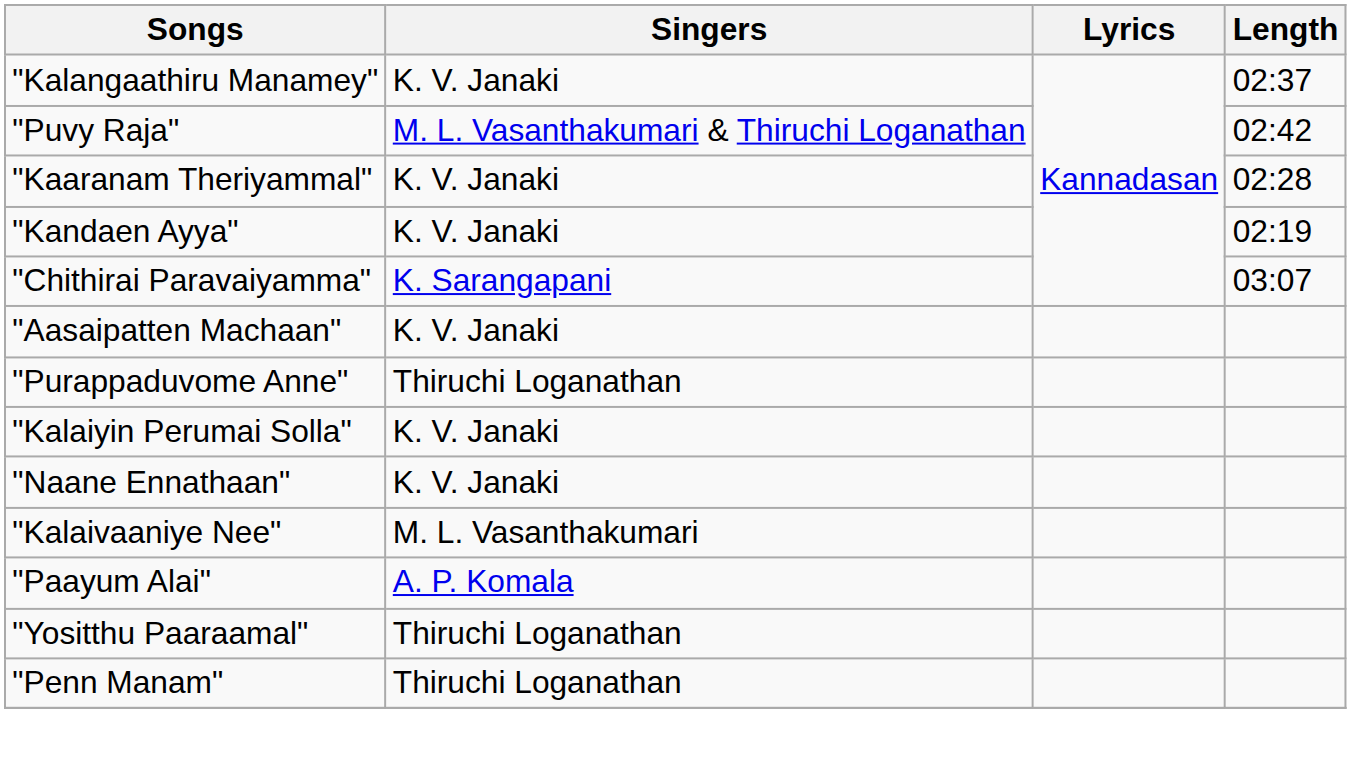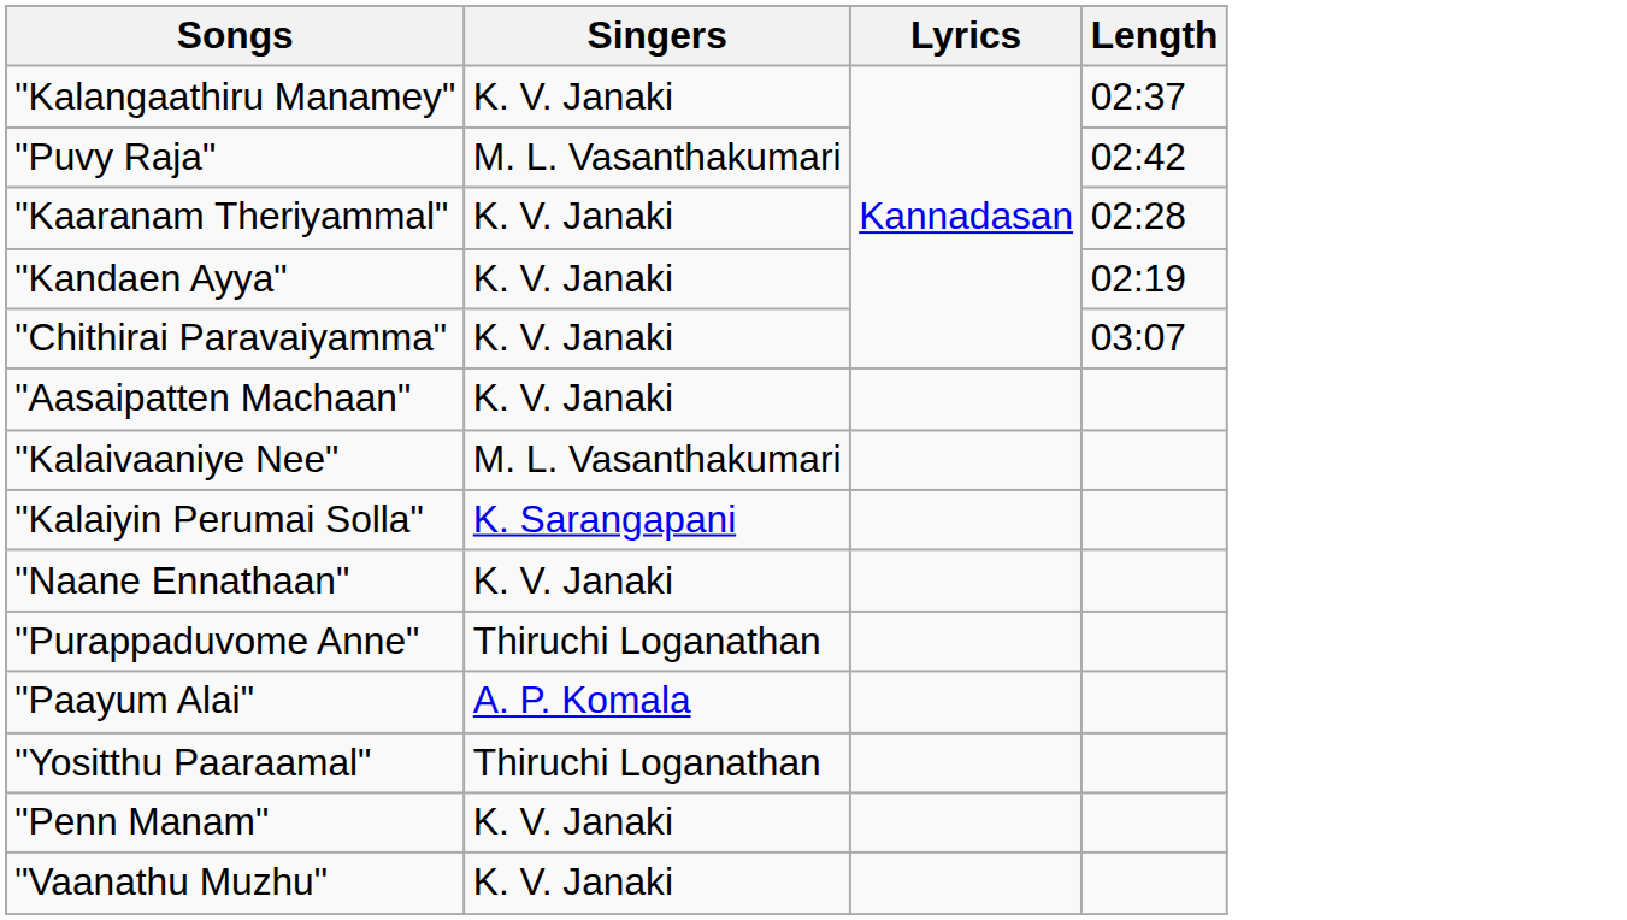 <table class="wikitable">
 <tr>
 <th>Songs</th>
 <th>Singers</th>
 <th>Lyrics</th>
 <th>Length</th>
 </tr>
 <tr>
 <td>"Kalangaathiru Manamey"</td>
 <td>K. V. Janaki</td>
 <td rowspan=5><a href='#'>Kannadasan</a></td>
 <td>02:37</td>
 </tr>
 <tr>
 <td>"Puvy Raja"</td>
-<td><a href='#'>M. L. Vasanthakumari</a> & <a href='#'>Thiruchi Loganathan</a></td>
+<td>M. L. Vasanthakumari</td>
 <td>02:42</td>
 </tr>
 <tr>
 <td>"Kaaranam Theriyammal"</td>
 <td>K. V. Janaki</td>
 <td>02:28</td>
 </tr>
 <tr>
 <td>"Kandaen Ayya"</td>
 <td>K. V. Janaki</td>
 <td>02:19</td>
 </tr>
 <tr>
 <td>"Chithirai Paravaiyamma"</td>
-<td><a href='#'>K. Sarangapani</a></td>
+<td>K. V. Janaki</td>
 <td>03:07</td>
 </tr>
 <tr>
 <td>"Aasaipatten Machaan"</td>
 <td>K. V. Janaki</td>
 <td></td>
 <td></td>
 </tr>
 <tr>
-<td>"Purappaduvome Anne"</td>
-<td>Thiruchi Loganathan</td>
+<td>"Kalaivaaniye Nee"</td>
+<td>M. L. Vasanthakumari</td>
 <td></td>
 <td></td>
 </tr>
 <tr>
 <td>"Kalaiyin Perumai Solla"</td>
-<td>K. V. Janaki</td>
+<td><a href='#'>K. Sarangapani</a></td>
 <td></td>
 <td></td>
 </tr>
 <tr>
 <td>"Naane Ennathaan"</td>
 <td>K. V. Janaki</td>
 <td></td>
 <td></td>
 </tr>
 <tr>
-<td>"Kalaivaaniye Nee"</td>
-<td>M. L. Vasanthakumari</td>
+<td>"Purappaduvome Anne"</td>
+<td>Thiruchi Loganathan</td>
 <td></td>
 <td></td>
 </tr>
 <tr>
 <td>"Paayum Alai"</td>
 <td><a href='#'>A. P. Komala</a></td>
 <td></td>
 <td></td>
 </tr>
 <tr>
 <td>"Yositthu Paaraamal"</td>
 <td>Thiruchi Loganathan</td>
 <td></td>
 <td></td>
 </tr>
 <tr>
 <td>"Penn Manam"</td>
-<td>Thiruchi Loganathan</td>
+<td>K. V. Janaki</td>
+<td></td>
+<td></td>
+</tr>
+<tr>
+<td>"Vaanathu Muzhu"</td>
+<td>K. V. Janaki</td>
 <td></td>
 <td></td>
 </tr>
 <tr>
 </tr>
 </table>
